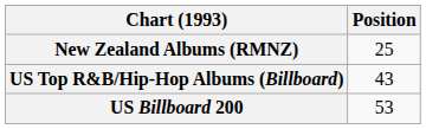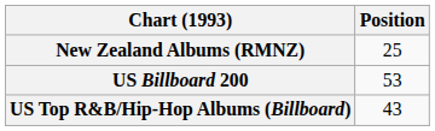 <table class="wikitable sortable plainrowheaders" style="text-align:center">
 <tr>
 <th scope="col">Chart (1993)</th>
 <th scope="col">Position</th>
 </tr>
 <tr>
 <th scope="row">New Zealand Albums (RMNZ)</th>
 <td>25</td>
 </tr>
 <tr>
+<th scope="row">US <em>Billboard</em> 200</th>
+<td>53</td>
+</tr>
+<tr>
 <th scope="row">US Top R&B/Hip-Hop Albums (<em>Billboard</em>)</th>
 <td>43</td>
 </tr>
-<tr>
-<th scope="row">US <em>Billboard</em> 200</th>
-<td>53</td>
-</tr>
 </table>
